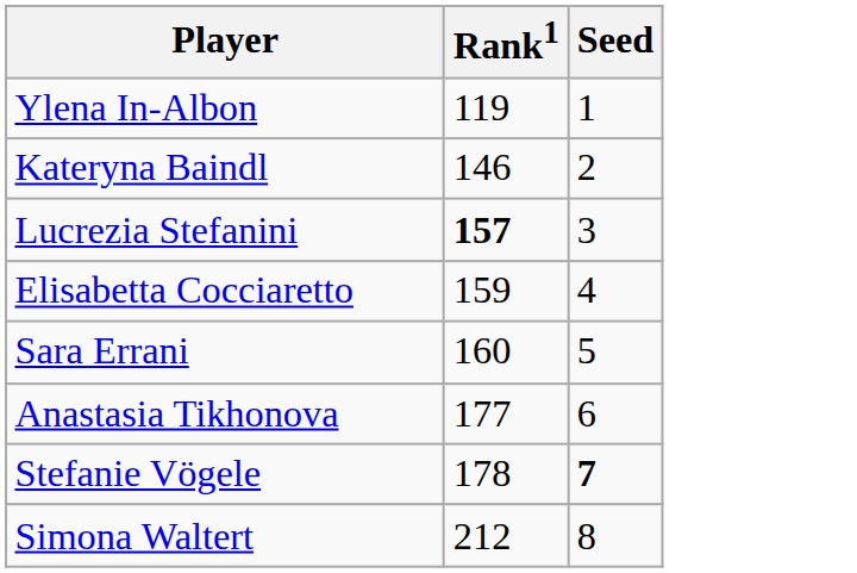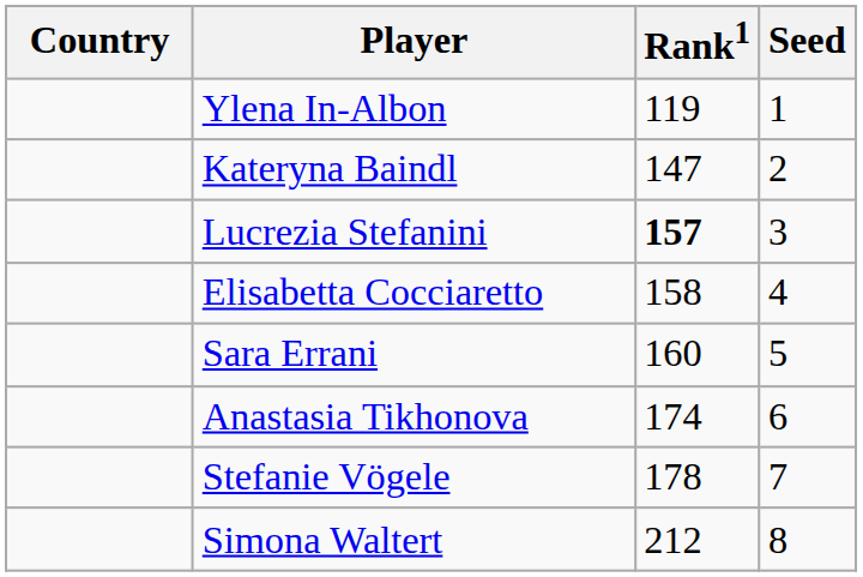 <table class="sortable wikitable">
 <tr>
+<th width="70">Country</th>
 <th width="175">Player</th>
 <th>Rank<sup>1</sup></th>
 <th>Seed</th>
 </tr>
 <tr>
+<td></td>
 <td><a href='#'>Ylena In-Albon</a></td>
 <td>119</td>
 <td>1</td>
 </tr>
 <tr>
+<td></td>
 <td><a href='#'>Kateryna Baindl</a></td>
-<td>146</td>
+<td>147</td>
 <td>2</td>
 </tr>
 <tr>
+<td></td>
 <td><a href='#'>Lucrezia Stefanini</a></td>
 <td><strong>157</strong></td>
 <td>3</td>
 </tr>
 <tr>
+<td></td>
 <td><a href='#'>Elisabetta Cocciaretto</a></td>
-<td>159</td>
+<td>158</td>
 <td>4</td>
 </tr>
 <tr>
+<td></td>
 <td><a href='#'>Sara Errani</a></td>
 <td>160</td>
 <td>5</td>
 </tr>
 <tr>
+<td></td>
 <td><a href='#'>Anastasia Tikhonova</a></td>
-<td>177</td>
+<td>174</td>
 <td>6</td>
 </tr>
 <tr>
+<td></td>
 <td><a href='#'>Stefanie Vögele</a></td>
 <td>178</td>
-<td><strong>7</strong></td>
+<td>7</td>
 </tr>
 <tr>
+<td></td>
 <td><a href='#'>Simona Waltert</a></td>
 <td>212</td>
 <td>8</td>
 </tr>
 </table>
